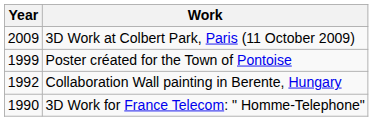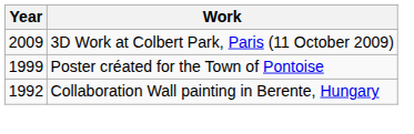 <table class=wikitable>
 <tr>
 <th>Year</th>
 <th>Work</th>
 </tr>
 <tr>
 <td>2009</td>
 <td>3D Work at Colbert Park, <a href='#'>Paris</a> (11 October 2009)</td>
 </tr>
 <tr>
 <td>1999</td>
 <td>Poster créated for the Town of <a href='#'>Pontoise</a></td>
 </tr>
 <tr>
 <td>1992</td>
 <td>Collaboration Wall painting in Berente, <a href='#'>Hungary</a></td>
 </tr>
-<tr>
-<td>1990</td>
-<td>3D Work for <a href='#'>France Telecom</a>: " Homme-Telephone"</td>
-</tr>
 </table>
